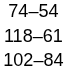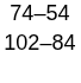 <table style="text-align:center">
 <tr>
 <th width=200></th>
 <th width=100></th>
 <th width=200></th>
 </tr>
 <tr>
 <td align=right><strong></strong></td>
 <td align=center>74–54</td>
 <td align=left></td>
 </tr>
 <tr>
 <td align=right><strong></strong></td>
-<td align=center>118–61</td>
-<td align=left></td>
-</tr>
-<tr>
-<td align=right><strong></strong></td>
 <td align=center>102–84</td>
 <td align=left></td>
 </tr>
 </table>
